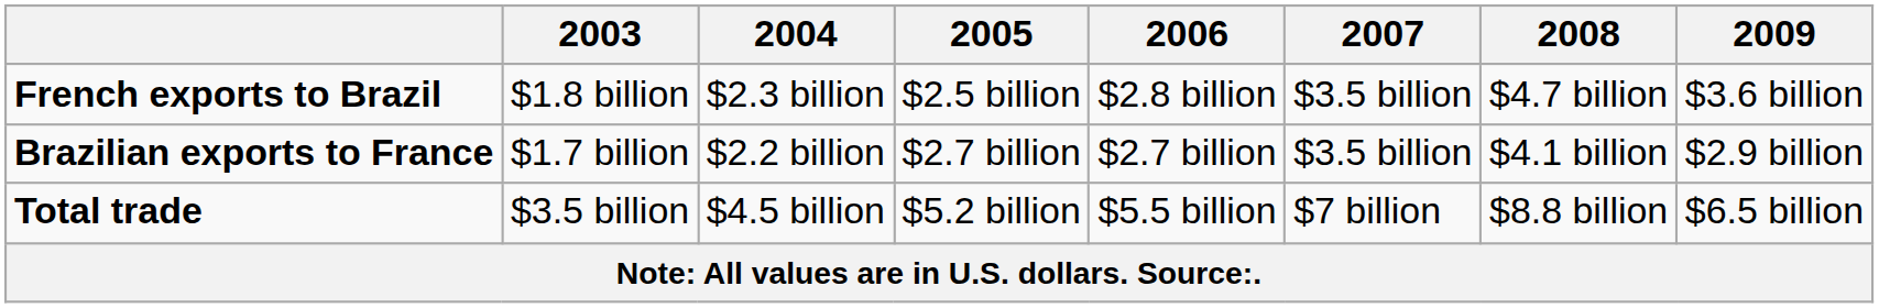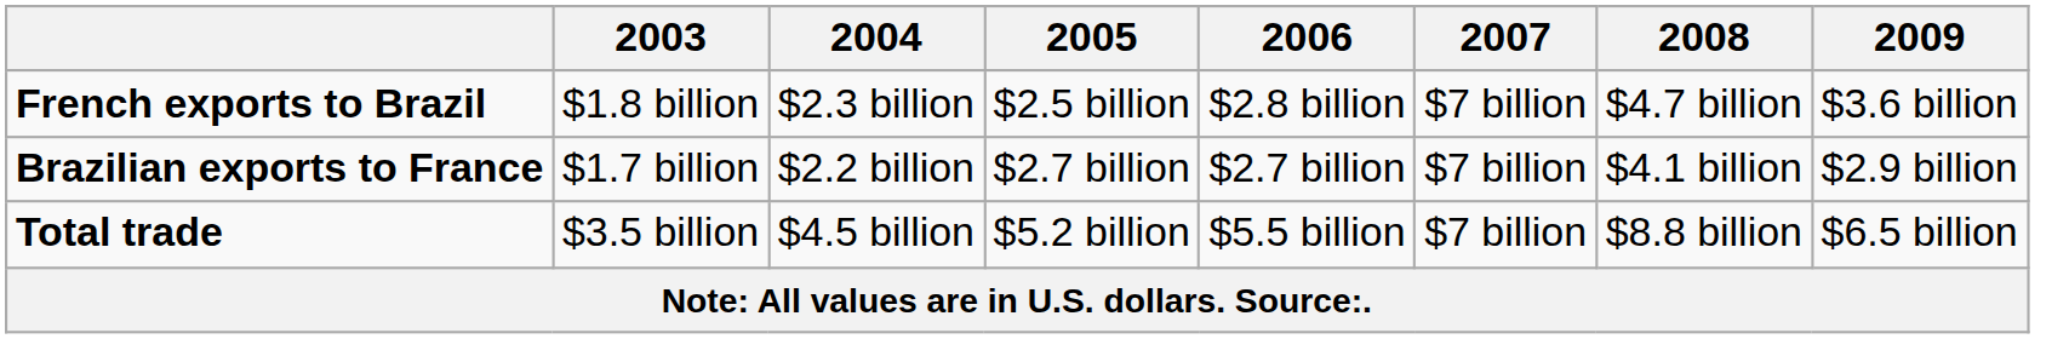 <table class="wikitable">
 <tr>
 <th></th>
 <th>2003</th>
 <th>2004</th>
 <th>2005</th>
 <th>2006</th>
 <th>2007</th>
 <th>2008</th>
 <th>2009</th>
 </tr>
 <tr>
 <td> <strong>French exports to Brazil</strong></td>
 <td>$1.8 billion</td>
 <td>$2.3 billion</td>
 <td>$2.5 billion</td>
 <td>$2.8 billion</td>
-<td>$3.5 billion</td>
+<td>$7 billion</td>
 <td>$4.7 billion</td>
 <td>$3.6 billion</td>
 </tr>
 <tr>
 <td> <strong>Brazilian exports to France</strong></td>
 <td>$1.7 billion</td>
 <td>$2.2 billion</td>
 <td>$2.7 billion</td>
 <td>$2.7 billion</td>
-<td>$3.5 billion</td>
+<td>$7 billion</td>
 <td>$4.1 billion</td>
 <td>$2.9 billion</td>
 </tr>
 <tr>
 <td><strong>Total trade</strong></td>
 <td>$3.5 billion</td>
 <td>$4.5 billion</td>
 <td>$5.2 billion</td>
 <td>$5.5 billion</td>
 <td>$7 billion</td>
 <td>$8.8 billion</td>
 <td>$6.5 billion</td>
 </tr>
 <tr>
 <th colspan="8"><small>Note: All values are in U.S. dollars. Source:.</small></th>
 </tr>
 </table>
